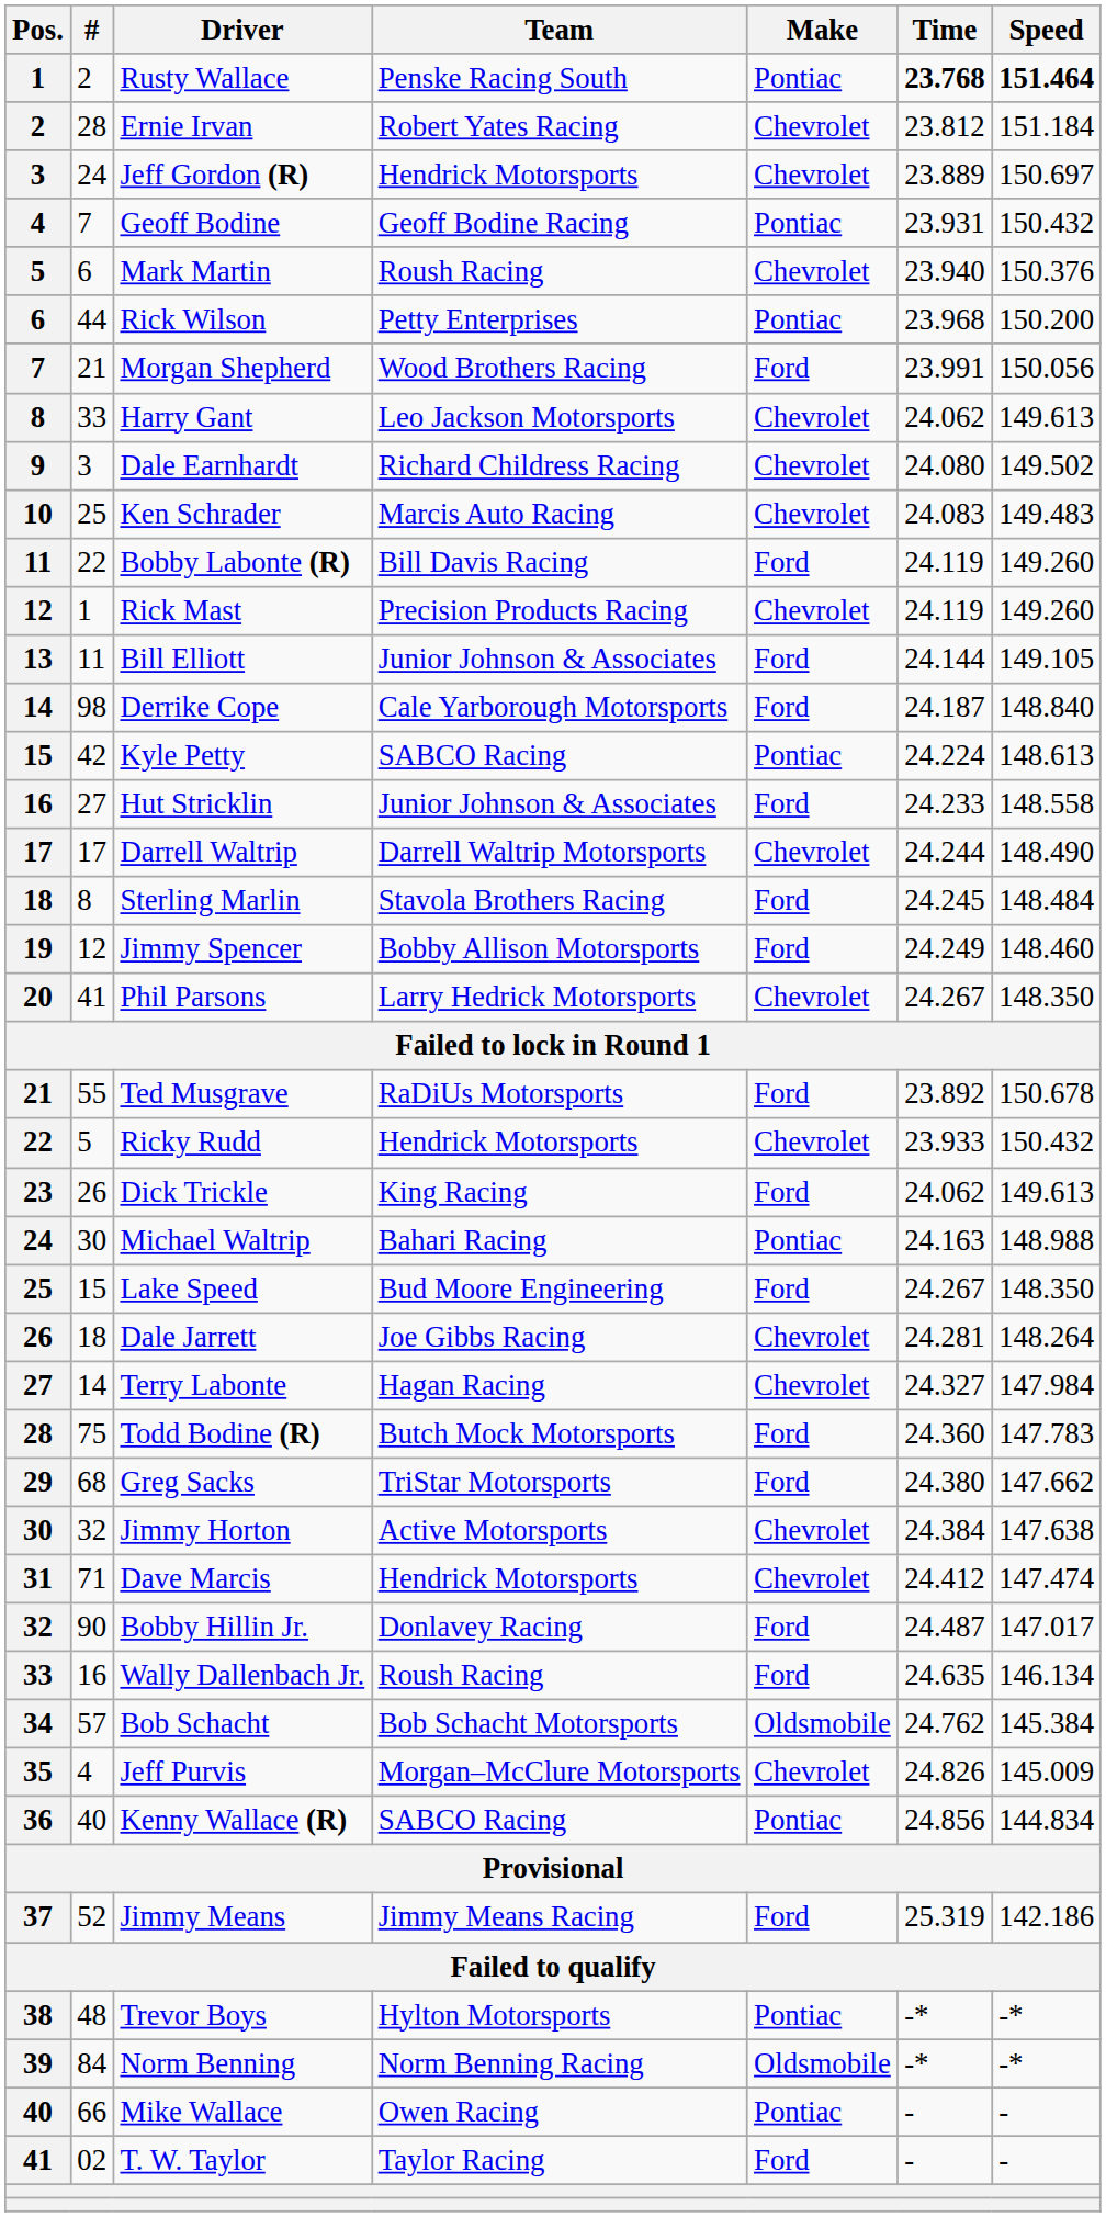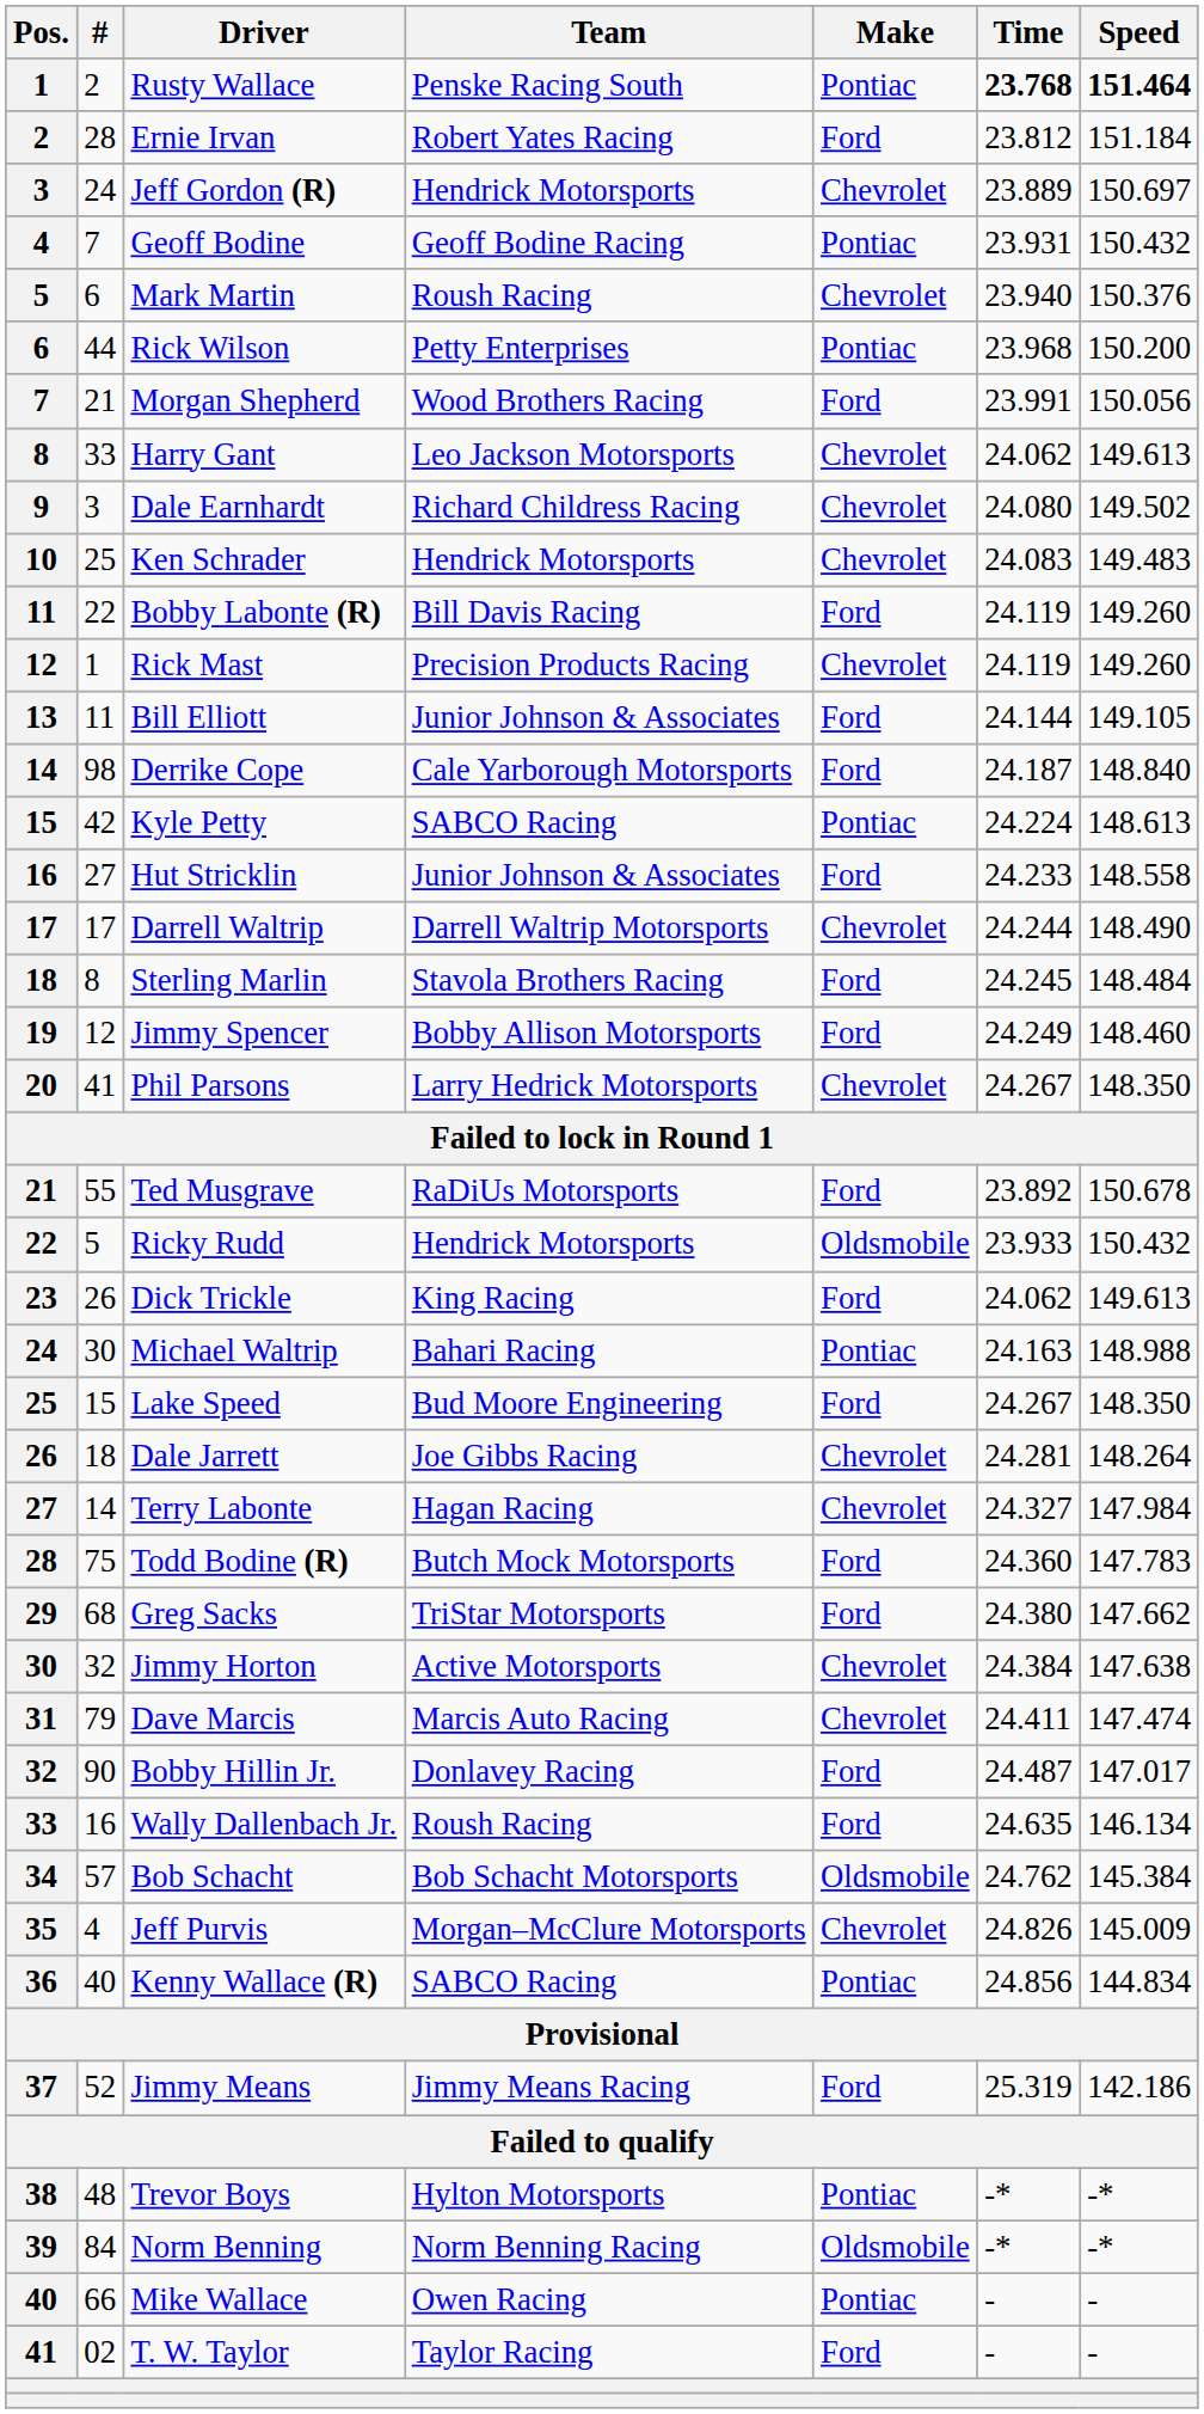 <table class="wikitable" style="font-size:95%">
 <tr>
 <th>Pos.</th>
 <th>#</th>
 <th>Driver</th>
 <th>Team</th>
 <th>Make</th>
 <th>Time</th>
 <th>Speed</th>
 </tr>
 <tr>
 <th>1</th>
 <td>2</td>
 <td><a href='#'>Rusty Wallace</a></td>
 <td><a href='#'>Penske Racing South</a></td>
 <td><a href='#'>Pontiac</a></td>
 <td><strong>23.768</strong></td>
 <td><strong>151.464</strong></td>
 </tr>
 <tr>
 <th>2</th>
 <td>28</td>
 <td><a href='#'>Ernie Irvan</a></td>
 <td><a href='#'>Robert Yates Racing</a></td>
-<td><a href='#'>Chevrolet</a></td>
+<td><a href='#'>Ford</a></td>
 <td>23.812</td>
 <td>151.184</td>
 </tr>
 <tr>
 <th>3</th>
 <td>24</td>
 <td><a href='#'>Jeff Gordon</a> <strong>(R)</strong></td>
 <td><a href='#'>Hendrick Motorsports</a></td>
 <td><a href='#'>Chevrolet</a></td>
 <td>23.889</td>
 <td>150.697</td>
 </tr>
 <tr>
 <th>4</th>
 <td>7</td>
 <td><a href='#'>Geoff Bodine</a></td>
 <td><a href='#'>Geoff Bodine Racing</a></td>
 <td><a href='#'>Pontiac</a></td>
 <td>23.931</td>
 <td>150.432</td>
 </tr>
 <tr>
 <th>5</th>
 <td>6</td>
 <td><a href='#'>Mark Martin</a></td>
 <td><a href='#'>Roush Racing</a></td>
 <td><a href='#'>Chevrolet</a></td>
 <td>23.940</td>
 <td>150.376</td>
 </tr>
 <tr>
 <th>6</th>
 <td>44</td>
 <td><a href='#'>Rick Wilson</a></td>
 <td><a href='#'>Petty Enterprises</a></td>
 <td><a href='#'>Pontiac</a></td>
 <td>23.968</td>
 <td>150.200</td>
 </tr>
 <tr>
 <th>7</th>
 <td>21</td>
 <td><a href='#'>Morgan Shepherd</a></td>
 <td><a href='#'>Wood Brothers Racing</a></td>
 <td><a href='#'>Ford</a></td>
 <td>23.991</td>
 <td>150.056</td>
 </tr>
 <tr>
 <th>8</th>
 <td>33</td>
 <td><a href='#'>Harry Gant</a></td>
 <td><a href='#'>Leo Jackson Motorsports</a></td>
 <td><a href='#'>Chevrolet</a></td>
 <td>24.062</td>
 <td>149.613</td>
 </tr>
 <tr>
 <th>9</th>
 <td>3</td>
 <td><a href='#'>Dale Earnhardt</a></td>
 <td><a href='#'>Richard Childress Racing</a></td>
 <td><a href='#'>Chevrolet</a></td>
 <td>24.080</td>
 <td>149.502</td>
 </tr>
 <tr>
 <th>10</th>
 <td>25</td>
 <td><a href='#'>Ken Schrader</a></td>
-<td><a href='#'>Marcis Auto Racing</a></td>
+<td><a href='#'>Hendrick Motorsports</a></td>
 <td><a href='#'>Chevrolet</a></td>
 <td>24.083</td>
 <td>149.483</td>
 </tr>
 <tr>
 <th>11</th>
 <td>22</td>
 <td><a href='#'>Bobby Labonte</a> <strong>(R)</strong></td>
 <td><a href='#'>Bill Davis Racing</a></td>
 <td><a href='#'>Ford</a></td>
 <td>24.119</td>
 <td>149.260</td>
 </tr>
 <tr>
 <th>12</th>
 <td>1</td>
 <td><a href='#'>Rick Mast</a></td>
 <td><a href='#'>Precision Products Racing</a></td>
 <td><a href='#'>Chevrolet</a></td>
 <td>24.119</td>
 <td>149.260</td>
 </tr>
 <tr>
 <th>13</th>
 <td>11</td>
 <td><a href='#'>Bill Elliott</a></td>
 <td><a href='#'>Junior Johnson & Associates</a></td>
 <td><a href='#'>Ford</a></td>
 <td>24.144</td>
 <td>149.105</td>
 </tr>
 <tr>
 <th>14</th>
 <td>98</td>
 <td><a href='#'>Derrike Cope</a></td>
 <td><a href='#'>Cale Yarborough Motorsports</a></td>
 <td><a href='#'>Ford</a></td>
 <td>24.187</td>
 <td>148.840</td>
 </tr>
 <tr>
 <th>15</th>
 <td>42</td>
 <td><a href='#'>Kyle Petty</a></td>
 <td><a href='#'>SABCO Racing</a></td>
 <td><a href='#'>Pontiac</a></td>
 <td>24.224</td>
 <td>148.613</td>
 </tr>
 <tr>
 <th>16</th>
 <td>27</td>
 <td><a href='#'>Hut Stricklin</a></td>
 <td><a href='#'>Junior Johnson & Associates</a></td>
 <td><a href='#'>Ford</a></td>
 <td>24.233</td>
 <td>148.558</td>
 </tr>
 <tr>
 <th>17</th>
 <td>17</td>
 <td><a href='#'>Darrell Waltrip</a></td>
 <td><a href='#'>Darrell Waltrip Motorsports</a></td>
 <td><a href='#'>Chevrolet</a></td>
 <td>24.244</td>
 <td>148.490</td>
 </tr>
 <tr>
 <th>18</th>
 <td>8</td>
 <td><a href='#'>Sterling Marlin</a></td>
 <td><a href='#'>Stavola Brothers Racing</a></td>
 <td><a href='#'>Ford</a></td>
 <td>24.245</td>
 <td>148.484</td>
 </tr>
 <tr>
 <th>19</th>
 <td>12</td>
 <td><a href='#'>Jimmy Spencer</a></td>
 <td><a href='#'>Bobby Allison Motorsports</a></td>
 <td><a href='#'>Ford</a></td>
 <td>24.249</td>
 <td>148.460</td>
 </tr>
 <tr>
 <th>20</th>
 <td>41</td>
 <td><a href='#'>Phil Parsons</a></td>
 <td><a href='#'>Larry Hedrick Motorsports</a></td>
 <td><a href='#'>Chevrolet</a></td>
 <td>24.267</td>
 <td>148.350</td>
 </tr>
 <tr>
 <th colspan="7">Failed to lock in Round 1</th>
 </tr>
 <tr>
 <th>21</th>
 <td>55</td>
 <td><a href='#'>Ted Musgrave</a></td>
 <td><a href='#'>RaDiUs Motorsports</a></td>
 <td><a href='#'>Ford</a></td>
 <td>23.892</td>
 <td>150.678</td>
 </tr>
 <tr>
 <th>22</th>
 <td>5</td>
 <td><a href='#'>Ricky Rudd</a></td>
 <td><a href='#'>Hendrick Motorsports</a></td>
-<td><a href='#'>Chevrolet</a></td>
+<td><a href='#'>Oldsmobile</a></td>
 <td>23.933</td>
 <td>150.432</td>
 </tr>
 <tr>
 <th>23</th>
 <td>26</td>
 <td><a href='#'>Dick Trickle</a></td>
 <td><a href='#'>King Racing</a></td>
 <td><a href='#'>Ford</a></td>
 <td>24.062</td>
 <td>149.613</td>
 </tr>
 <tr>
 <th>24</th>
 <td>30</td>
 <td><a href='#'>Michael Waltrip</a></td>
 <td><a href='#'>Bahari Racing</a></td>
 <td><a href='#'>Pontiac</a></td>
 <td>24.163</td>
 <td>148.988</td>
 </tr>
 <tr>
 <th>25</th>
 <td>15</td>
 <td><a href='#'>Lake Speed</a></td>
 <td><a href='#'>Bud Moore Engineering</a></td>
 <td><a href='#'>Ford</a></td>
 <td>24.267</td>
 <td>148.350</td>
 </tr>
 <tr>
 <th>26</th>
 <td>18</td>
 <td><a href='#'>Dale Jarrett</a></td>
 <td><a href='#'>Joe Gibbs Racing</a></td>
 <td><a href='#'>Chevrolet</a></td>
 <td>24.281</td>
 <td>148.264</td>
 </tr>
 <tr>
 <th>27</th>
 <td>14</td>
 <td><a href='#'>Terry Labonte</a></td>
 <td><a href='#'>Hagan Racing</a></td>
 <td><a href='#'>Chevrolet</a></td>
 <td>24.327</td>
 <td>147.984</td>
 </tr>
 <tr>
 <th>28</th>
 <td>75</td>
 <td><a href='#'>Todd Bodine</a> <strong>(R)</strong></td>
 <td><a href='#'>Butch Mock Motorsports</a></td>
 <td><a href='#'>Ford</a></td>
 <td>24.360</td>
 <td>147.783</td>
 </tr>
 <tr>
 <th>29</th>
 <td>68</td>
 <td><a href='#'>Greg Sacks</a></td>
 <td><a href='#'>TriStar Motorsports</a></td>
 <td><a href='#'>Ford</a></td>
 <td>24.380</td>
 <td>147.662</td>
 </tr>
 <tr>
 <th>30</th>
 <td>32</td>
 <td><a href='#'>Jimmy Horton</a></td>
 <td><a href='#'>Active Motorsports</a></td>
 <td><a href='#'>Chevrolet</a></td>
 <td>24.384</td>
 <td>147.638</td>
 </tr>
 <tr>
 <th>31</th>
-<td>71</td>
+<td>79</td>
 <td><a href='#'>Dave Marcis</a></td>
-<td><a href='#'>Hendrick Motorsports</a></td>
+<td><a href='#'>Marcis Auto Racing</a></td>
 <td><a href='#'>Chevrolet</a></td>
-<td>24.412</td>
+<td>24.411</td>
 <td>147.474</td>
 </tr>
 <tr>
 <th>32</th>
 <td>90</td>
 <td><a href='#'>Bobby Hillin Jr.</a></td>
 <td><a href='#'>Donlavey Racing</a></td>
 <td><a href='#'>Ford</a></td>
 <td>24.487</td>
 <td>147.017</td>
 </tr>
 <tr>
 <th>33</th>
 <td>16</td>
 <td><a href='#'>Wally Dallenbach Jr.</a></td>
 <td><a href='#'>Roush Racing</a></td>
 <td><a href='#'>Ford</a></td>
 <td>24.635</td>
 <td>146.134</td>
 </tr>
 <tr>
 <th>34</th>
 <td>57</td>
 <td><a href='#'>Bob Schacht</a></td>
 <td><a href='#'>Bob Schacht Motorsports</a></td>
 <td><a href='#'>Oldsmobile</a></td>
 <td>24.762</td>
 <td>145.384</td>
 </tr>
 <tr>
 <th>35</th>
 <td>4</td>
 <td><a href='#'>Jeff Purvis</a></td>
 <td><a href='#'>Morgan–McClure Motorsports</a></td>
 <td><a href='#'>Chevrolet</a></td>
 <td>24.826</td>
 <td>145.009</td>
 </tr>
 <tr>
 <th>36</th>
 <td>40</td>
 <td><a href='#'>Kenny Wallace</a> <strong>(R)</strong></td>
 <td><a href='#'>SABCO Racing</a></td>
 <td><a href='#'>Pontiac</a></td>
 <td>24.856</td>
 <td>144.834</td>
 </tr>
 <tr>
 <th colspan="7">Provisional</th>
 </tr>
 <tr>
 <th>37</th>
 <td>52</td>
 <td><a href='#'>Jimmy Means</a></td>
 <td><a href='#'>Jimmy Means Racing</a></td>
 <td><a href='#'>Ford</a></td>
 <td>25.319</td>
 <td>142.186</td>
 </tr>
 <tr>
 <th colspan="7">Failed to qualify</th>
 </tr>
 <tr>
 <th>38</th>
 <td>48</td>
 <td><a href='#'>Trevor Boys</a></td>
 <td><a href='#'>Hylton Motorsports</a></td>
 <td><a href='#'>Pontiac</a></td>
 <td>-*</td>
 <td>-*</td>
 </tr>
 <tr>
 <th>39</th>
 <td>84</td>
 <td><a href='#'>Norm Benning</a></td>
 <td><a href='#'>Norm Benning Racing</a></td>
 <td><a href='#'>Oldsmobile</a></td>
 <td>-*</td>
 <td>-*</td>
 </tr>
 <tr>
 <th>40</th>
 <td>66</td>
 <td><a href='#'>Mike Wallace</a></td>
 <td><a href='#'>Owen Racing</a></td>
 <td><a href='#'>Pontiac</a></td>
 <td>-</td>
 <td>-</td>
 </tr>
 <tr>
 <th>41</th>
 <td>02</td>
 <td><a href='#'>T. W. Taylor</a></td>
 <td><a href='#'>Taylor Racing</a></td>
 <td><a href='#'>Ford</a></td>
 <td>-</td>
 <td>-</td>
 </tr>
 <tr>
 <th colspan="7"></th>
 </tr>
 <tr>
 <th colspan="7"></th>
 </tr>
 </table>
